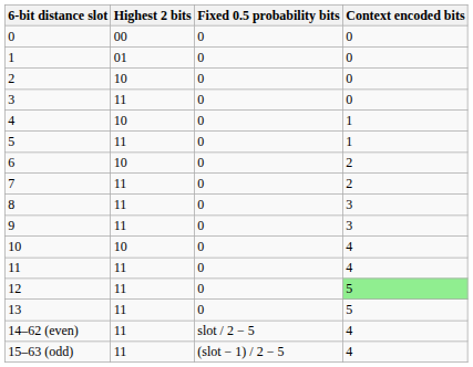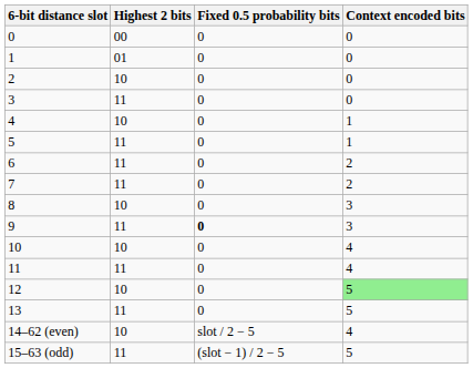 <table class="wikitable defaultright">
 <tr>
 <th>6-bit distance slot</th>
 <th>Highest 2 bits</th>
 <th>Fixed 0.5 probability bits</th>
 <th>Context encoded bits</th>
 </tr>
 <tr>
 <td>0</td>
 <td>00</td>
 <td>0</td>
 <td>0</td>
 </tr>
 <tr>
 <td>1</td>
 <td>01</td>
 <td>0</td>
 <td>0</td>
 </tr>
 <tr>
 <td>2</td>
 <td>10</td>
 <td>0</td>
 <td>0</td>
 </tr>
 <tr>
 <td>3</td>
 <td>11</td>
 <td>0</td>
 <td>0</td>
 </tr>
 <tr>
 <td>4</td>
 <td>10</td>
 <td>0</td>
 <td>1</td>
 </tr>
 <tr>
 <td>5</td>
 <td>11</td>
 <td>0</td>
 <td>1</td>
 </tr>
 <tr>
 <td>6</td>
-<td>10</td>
+<td>11</td>
 <td>0</td>
 <td>2</td>
 </tr>
 <tr>
 <td>7</td>
 <td>11</td>
 <td>0</td>
 <td>2</td>
 </tr>
 <tr>
 <td>8</td>
-<td>11</td>
+<td>10</td>
 <td>0</td>
 <td>3</td>
 </tr>
 <tr>
 <td>9</td>
 <td>11</td>
-<td>0</td>
+<td><strong>0</strong></td>
 <td>3</td>
 </tr>
 <tr>
 <td>10</td>
 <td>10</td>
 <td>0</td>
 <td>4</td>
 </tr>
 <tr>
 <td>11</td>
 <td>11</td>
 <td>0</td>
 <td>4</td>
 </tr>
 <tr>
 <td>12</td>
-<td>11</td>
+<td>10</td>
 <td>0</td>
 <td style="background: lightgreen;">5</td>
 </tr>
 <tr>
 <td>13</td>
 <td>11</td>
 <td>0</td>
 <td>5</td>
 </tr>
 <tr>
 <td>14–62 (even)</td>
-<td>11</td>
+<td>10</td>
 <td>slot / 2 − 5</td>
 <td>4</td>
 </tr>
 <tr>
 <td>15–63 (odd)</td>
 <td>11</td>
 <td>(slot − 1) / 2 − 5</td>
-<td>4</td>
+<td>5</td>
 </tr>
 </table>
